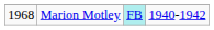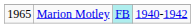 <table class="wikitable" style="text-align:center;">
 <tr>
 </tr>
 <tr>
-<td>1968</td>
+<td>1965</td>
 <td><a href='#'>Marion Motley</a></td>
 <td style="background: paleturquoise;"><a href='#'>FB</a></td>
 <td><a href='#'>1940</a>-<a href='#'>1942</a></td>
 </tr>
 </table>
